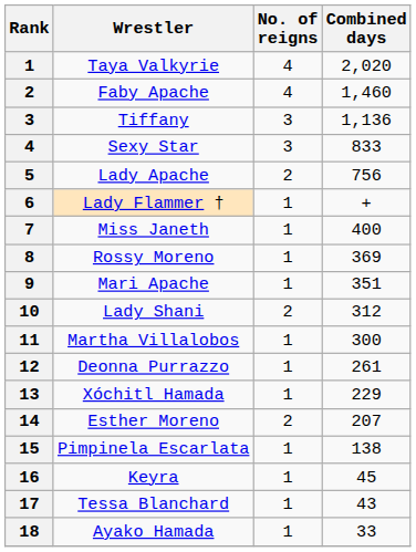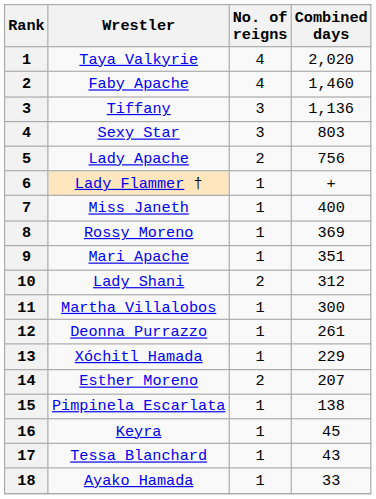 <table class="wikitable sortable" style="text-align:center">
 <tr>
 <th>Rank</th>
 <th>Wrestler</th>
 <th>No. of<br>reigns</th>
 <th>Combined<br>days</th>
 </tr>
 <tr>
 <th>1</th>
 <td><a href='#'>Taya Valkyrie</a></td>
 <td>4</td>
 <td>2,020</td>
 </tr>
 <tr>
 <th>2</th>
 <td><a href='#'>Faby Apache</a></td>
 <td>4</td>
 <td>1,460</td>
 </tr>
 <tr>
 <th>3</th>
 <td><a href='#'>Tiffany</a></td>
 <td>3</td>
 <td>1,136</td>
 </tr>
 <tr>
 <th>4</th>
 <td><a href='#'>Sexy Star</a></td>
 <td>3</td>
-<td>833</td>
+<td>803</td>
 </tr>
 <tr>
 <th>5</th>
 <td><a href='#'>Lady Apache</a></td>
 <td>2</td>
 <td>756</td>
 </tr>
 <tr>
 <th>6</th>
 <td style="background-color:#ffe6bd"><a href='#'>Lady Flammer</a> †</td>
 <td>1</td>
 <td>+</td>
 </tr>
 <tr>
 <th>7</th>
 <td><a href='#'>Miss Janeth</a></td>
 <td>1</td>
 <td>400</td>
 </tr>
 <tr>
 <th>8</th>
 <td><a href='#'>Rossy Moreno</a></td>
 <td>1</td>
 <td>369</td>
 </tr>
 <tr>
 <th>9</th>
 <td><a href='#'>Mari Apache</a></td>
 <td>1</td>
 <td>351</td>
 </tr>
 <tr>
 <th>10</th>
 <td><a href='#'>Lady Shani</a></td>
 <td>2</td>
 <td>312</td>
 </tr>
 <tr>
 <th>11</th>
 <td><a href='#'>Martha Villalobos</a></td>
 <td>1</td>
 <td>300</td>
 </tr>
 <tr>
 <th>12</th>
 <td><a href='#'>Deonna Purrazzo</a></td>
 <td>1</td>
 <td>261</td>
 </tr>
 <tr>
 <th>13</th>
 <td><a href='#'>Xóchitl Hamada</a></td>
 <td>1</td>
 <td>229</td>
 </tr>
 <tr>
 <th>14</th>
 <td><a href='#'>Esther Moreno</a></td>
 <td>2</td>
 <td>207</td>
 </tr>
 <tr>
 <th>15</th>
 <td><a href='#'>Pimpinela Escarlata</a></td>
 <td>1</td>
 <td>138</td>
 </tr>
 <tr>
 <th>16</th>
 <td><a href='#'>Keyra</a></td>
 <td>1</td>
 <td>45</td>
 </tr>
 <tr>
 <th>17</th>
 <td><a href='#'>Tessa Blanchard</a></td>
 <td>1</td>
 <td>43</td>
 </tr>
 <tr>
 <th>18</th>
 <td><a href='#'>Ayako Hamada</a></td>
 <td>1</td>
 <td>33</td>
 </tr>
 <tr>
 </tr>
 </table>
